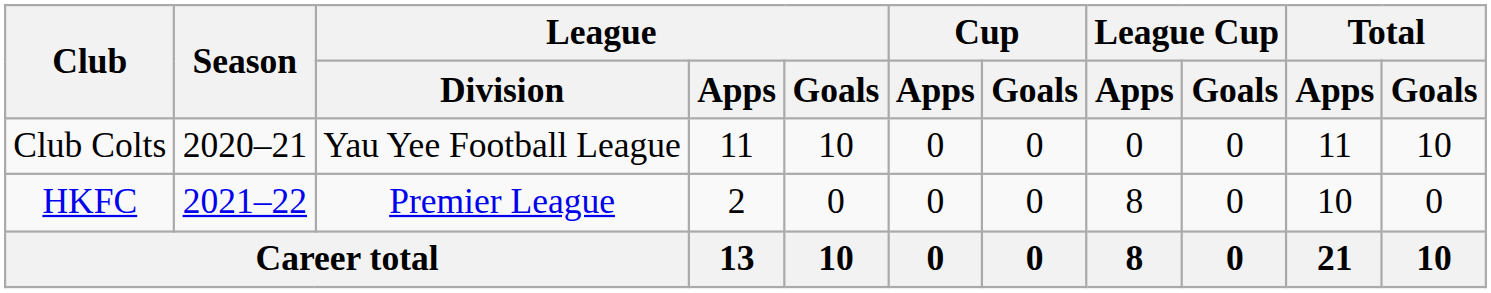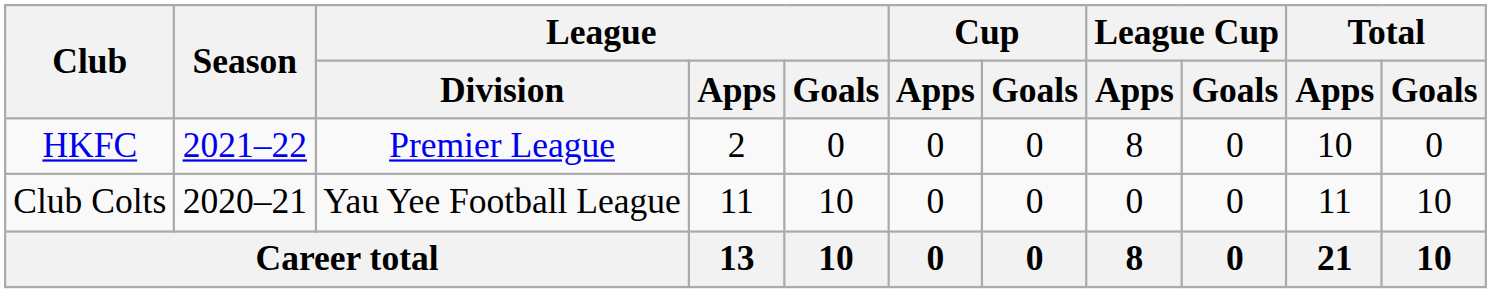 <table class="wikitable" style="text-align: center">
 <tr>
 <th rowspan="2">Club</th>
 <th rowspan="2">Season</th>
 <th colspan="3">League</th>
 <th colspan="2">Cup</th>
 <th colspan="2">League Cup</th>
 <th colspan="2">Total</th>
 </tr>
 <tr>
 <th>Division</th>
 <th>Apps</th>
 <th>Goals</th>
 <th>Apps</th>
 <th>Goals</th>
 <th>Apps</th>
 <th>Goals</th>
 <th>Apps</th>
 <th>Goals</th>
 </tr>
 <tr>
+<td><a href='#'>HKFC</a></td>
+<td><a href='#'>2021–22</a></td>
+<td><a href='#'>Premier League</a></td>
+<td>2</td>
+<td>0</td>
+<td>0</td>
+<td>0</td>
+<td>8</td>
+<td>0</td>
+<td>10</td>
+<td>0</td>
+</tr>
+<tr>
 <td>Club Colts</td>
 <td>2020–21</td>
 <td>Yau Yee Football League</td>
 <td>11</td>
 <td>10</td>
 <td>0</td>
 <td>0</td>
 <td>0</td>
 <td>0</td>
 <td>11</td>
 <td>10</td>
 </tr>
 <tr>
-<td><a href='#'>HKFC</a></td>
-<td><a href='#'>2021–22</a></td>
-<td><a href='#'>Premier League</a></td>
-<td>2</td>
-<td>0</td>
-<td>0</td>
-<td>0</td>
-<td>8</td>
-<td>0</td>
-<td>10</td>
-<td>0</td>
-</tr>
-<tr>
 <th colspan="3">Career total</th>
 <th>13</th>
 <th>10</th>
 <th>0</th>
 <th>0</th>
 <th>8</th>
 <th>0</th>
 <th>21</th>
 <th>10</th>
 </tr>
 </table>
